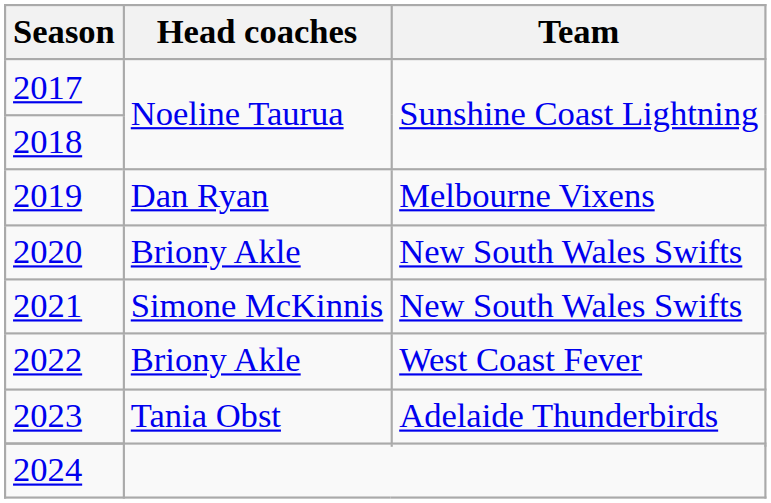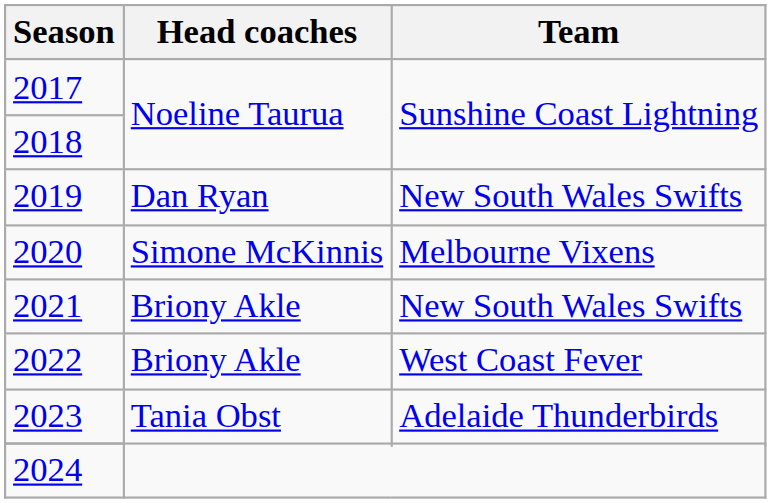 <table class="wikitable collapsible">
 <tr>
 <th>Season</th>
 <th>Head coaches</th>
 <th>Team</th>
 </tr>
 <tr>
 <td><a href='#'>2017</a></td>
 <td rowspan="2"><a href='#'>Noeline Taurua</a></td>
 <td rowspan="2"><a href='#'>Sunshine Coast Lightning</a></td>
 </tr>
 <tr>
 <td><a href='#'>2018</a></td>
 </tr>
 <tr>
 <td><a href='#'>2019</a></td>
 <td><a href='#'>Dan Ryan</a></td>
+<td><a href='#'>New South Wales Swifts</a></td>
+</tr>
+<tr>
+<td><a href='#'>2020</a></td>
+<td><a href='#'>Simone McKinnis</a></td>
 <td><a href='#'>Melbourne Vixens</a></td>
 </tr>
 <tr>
-<td><a href='#'>2020</a></td>
+<td><a href='#'>2021</a></td>
 <td><a href='#'>Briony Akle</a></td>
-<td><a href='#'>New South Wales Swifts</a></td>
-</tr>
-<tr>
-<td><a href='#'>2021</a></td>
-<td><a href='#'>Simone McKinnis</a></td>
 <td><a href='#'>New South Wales Swifts</a></td>
 </tr>
 <tr>
 <td><a href='#'>2022</a></td>
 <td><a href='#'>Briony Akle</a></td>
 <td><a href='#'>West Coast Fever</a></td>
 </tr>
 <tr>
 <td><a href='#'>2023</a></td>
 <td rowspan="2"><a href='#'>Tania Obst</a></td>
 <td rowspan="2"><a href='#'>Adelaide Thunderbirds</a></td>
 </tr>
 <tr>
 </tr>
 <tr>
 <td><a href='#'>2024</a></td>
 </tr>
 </table>
